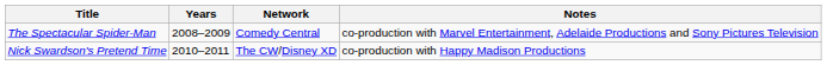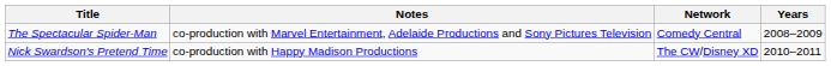 <table class="wikitable sortable">
 <tr>
 <th>Title</th>
+<th>Notes</th>
+<th>Network</th>
 <th>Years</th>
-<th>Network</th>
-<th>Notes</th>
 </tr>
 <tr>
 <td><em><a href='#'>The Spectacular Spider-Man</a></em></td>
+<td>co-production with <a href='#'>Marvel Entertainment</a>, <a href='#'>Adelaide Productions</a> and <a href='#'>Sony Pictures Television</a></td>
+<td><a href='#'>Comedy Central</a></td>
 <td>2008–2009</td>
-<td><a href='#'>Comedy Central</a></td>
-<td>co-production with <a href='#'>Marvel Entertainment</a>, <a href='#'>Adelaide Productions</a> and <a href='#'>Sony Pictures Television</a></td>
 </tr>
 <tr>
 <td><em><a href='#'>Nick Swardson's Pretend Time</a></em></td>
+<td>co-production with <a href='#'>Happy Madison Productions</a></td>
+<td><a href='#'>The CW</a>/<a href='#'>Disney XD</a></td>
 <td>2010–2011</td>
-<td><a href='#'>The CW</a>/<a href='#'>Disney XD</a></td>
-<td>co-production with <a href='#'>Happy Madison Productions</a></td>
 </tr>
 </table>
